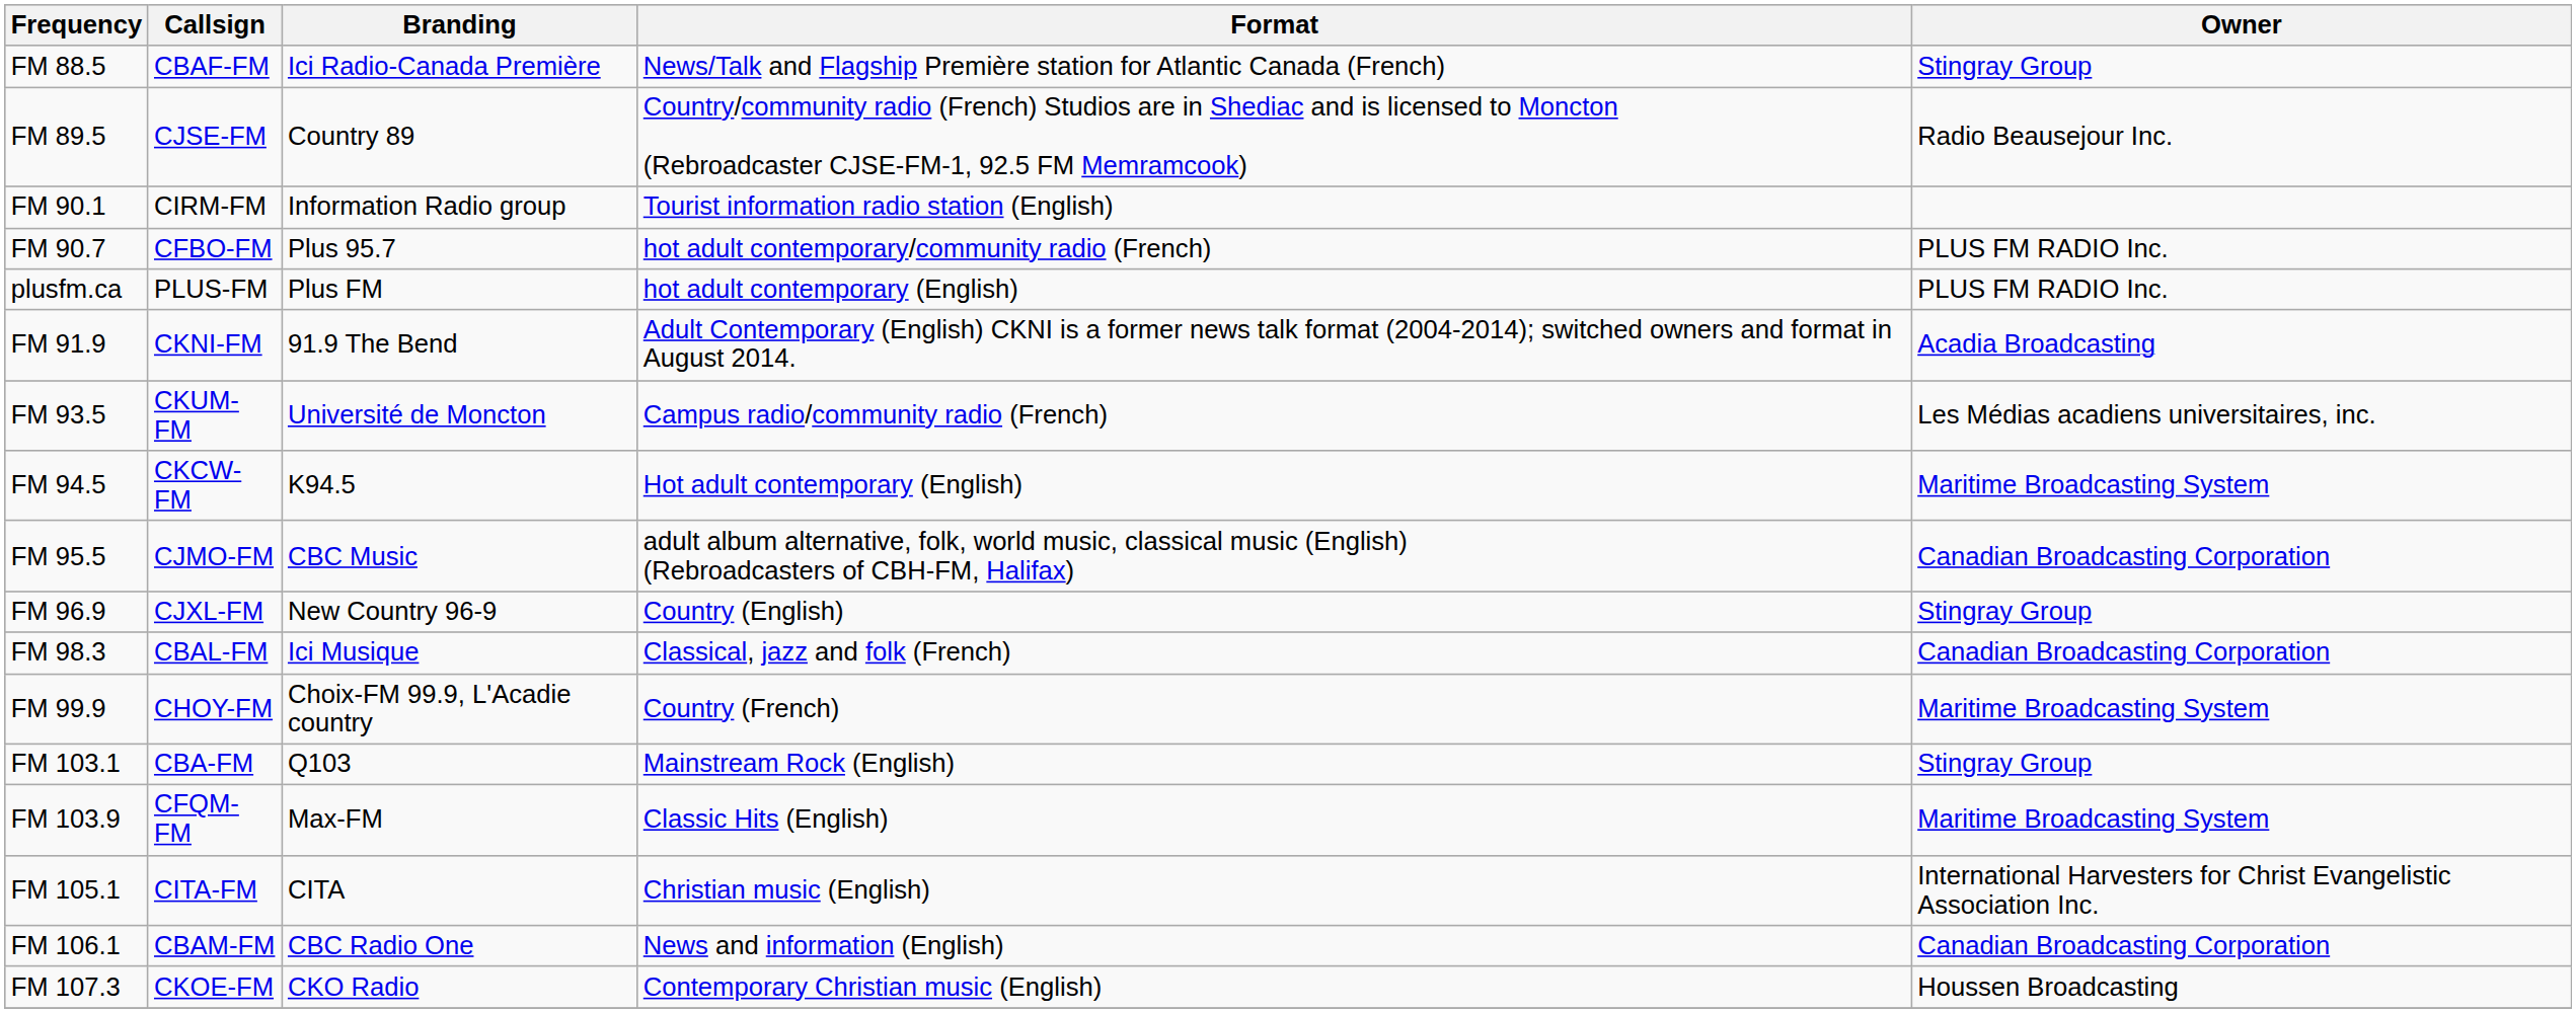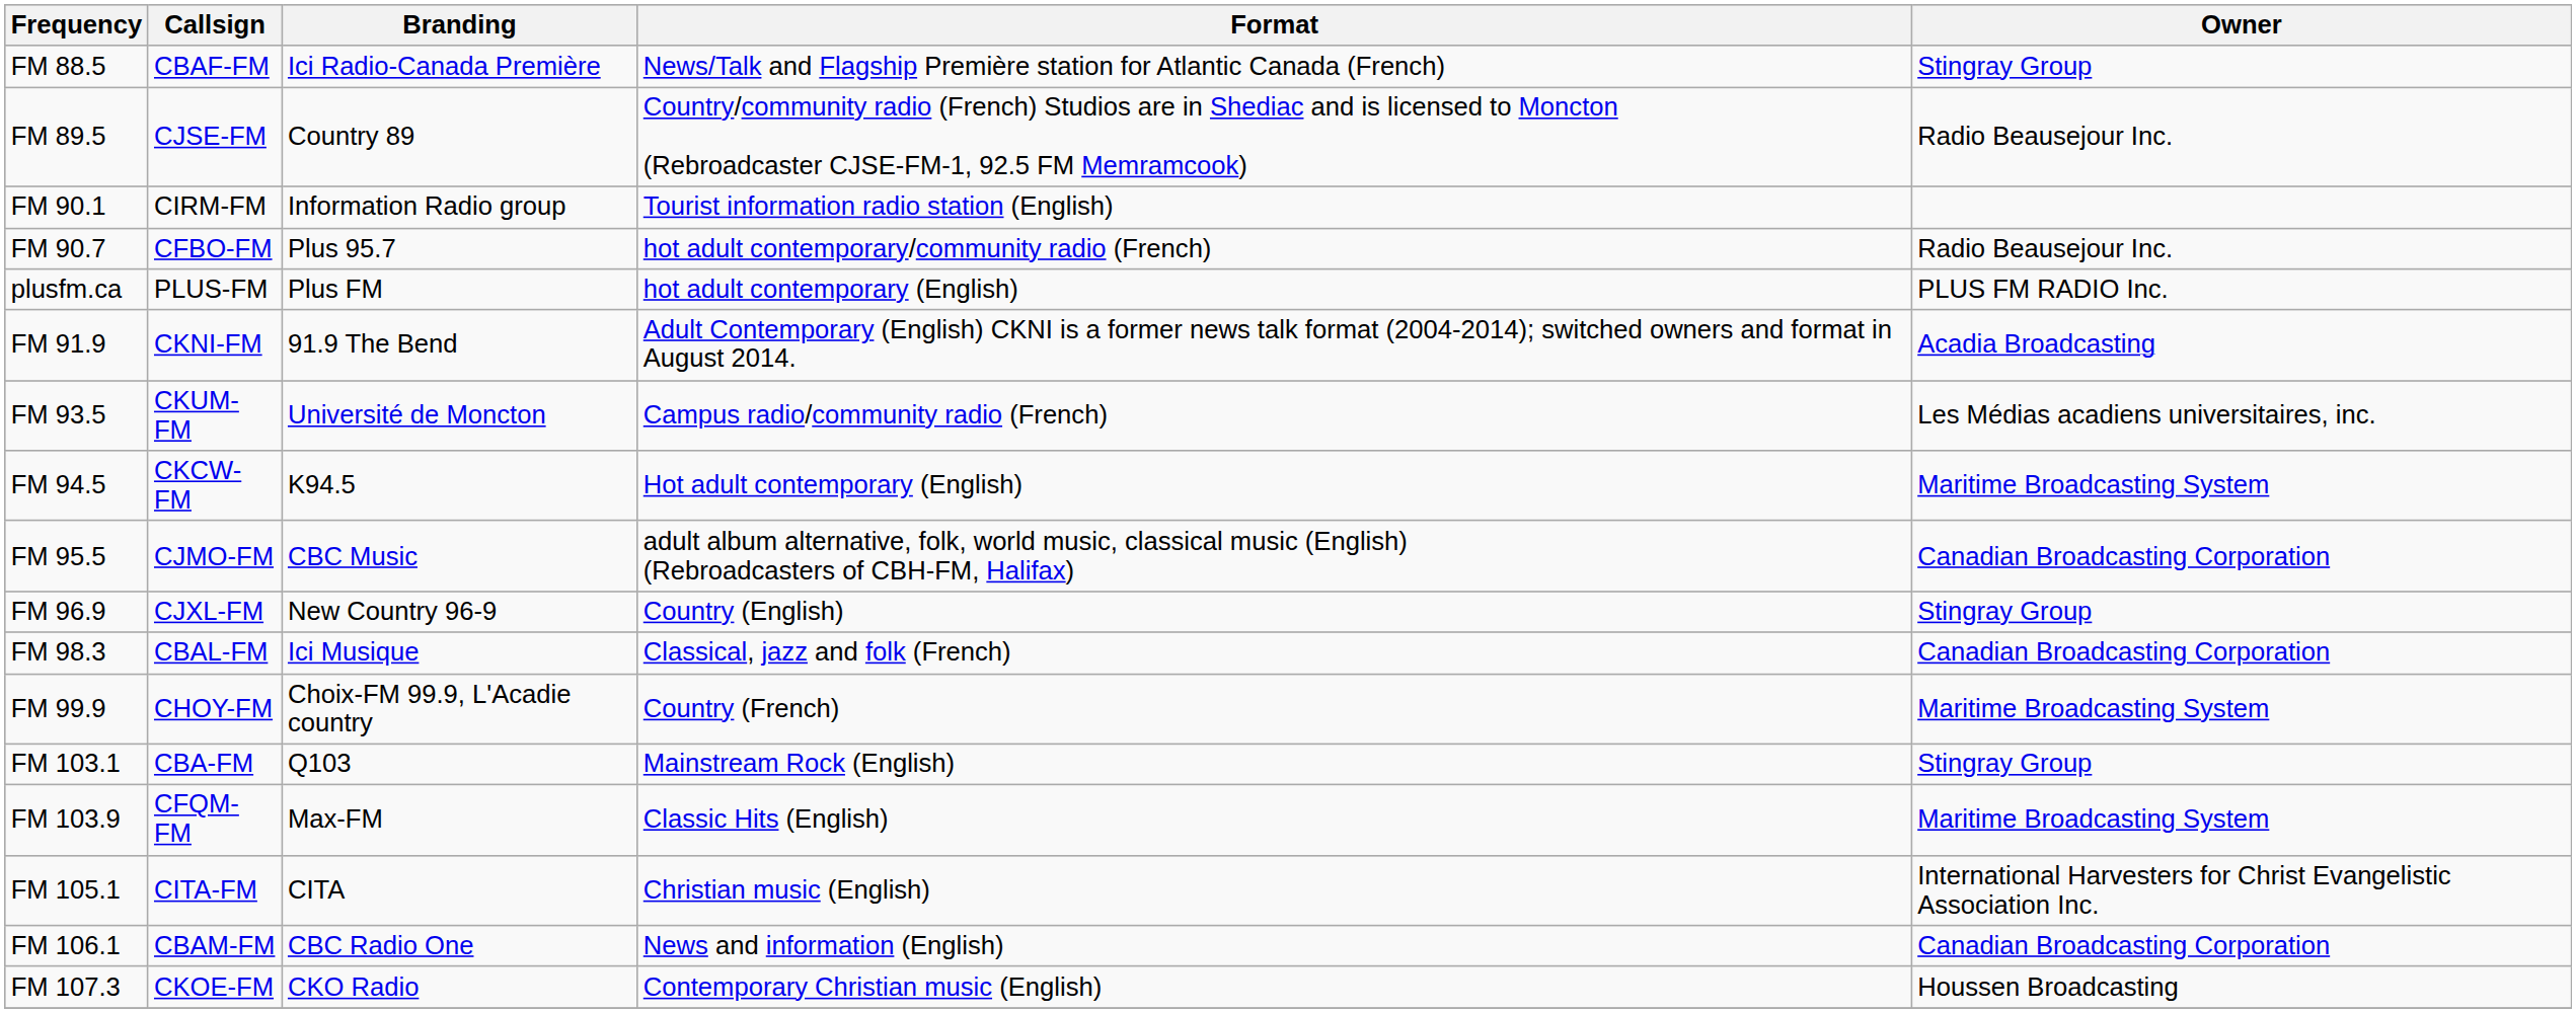 <table class="wikitable sortable" width="100%">
 <tr>
 <th>Frequency</th>
 <th>Callsign</th>
 <th>Branding</th>
 <th>Format</th>
 <th>Owner</th>
 </tr>
 <tr>
 <td>FM 88.5</td>
 <td><a href='#'>CBAF-FM</a></td>
 <td><a href='#'>Ici Radio-Canada Première</a></td>
 <td><a href='#'>News/Talk</a> and <a href='#'>Flagship</a> Première station for Atlantic Canada (French)</td>
 <td><a href='#'>Stingray Group</a></td>
 </tr>
 <tr>
 <td>FM 89.5</td>
 <td><a href='#'>CJSE-FM</a></td>
 <td>Country 89</td>
 <td><a href='#'>Country</a>/<a href='#'>community radio</a> (French) Studios are in <a href='#'>Shediac</a> and is licensed to <a href='#'>Moncton</a><br><br>(Rebroadcaster CJSE-FM-1, 92.5 FM <a href='#'>Memramcook</a>)</td>
 <td>Radio Beausejour Inc.</td>
 </tr>
 <tr>
 <td>FM 90.1</td>
 <td>CIRM-FM</td>
 <td>Information Radio group</td>
 <td><a href='#'>Tourist information radio station</a> (English)</td>
 <td></td>
 </tr>
 <tr>
 <td>FM 90.7</td>
 <td><a href='#'>CFBO-FM</a></td>
 <td>Plus 95.7</td>
 <td><a href='#'>hot adult contemporary</a>/<a href='#'>community radio</a> (French)</td>
-<td>PLUS FM RADIO Inc.</td>
+<td>Radio Beausejour Inc.</td>
 </tr>
 <tr>
 <td>plusfm.ca</td>
 <td>PLUS-FM</td>
 <td>Plus FM</td>
 <td><a href='#'>hot adult contemporary</a> (English)</td>
 <td>PLUS FM RADIO Inc.</td>
 </tr>
 <tr>
 <td>FM 91.9</td>
 <td><a href='#'>CKNI-FM</a></td>
 <td>91.9 The Bend</td>
 <td><a href='#'>Adult Contemporary</a> (English) CKNI is a former news talk format (2004-2014); switched owners and format in August 2014.</td>
 <td><a href='#'>Acadia Broadcasting</a></td>
 </tr>
 <tr>
 <td>FM 93.5</td>
 <td><a href='#'>CKUM-FM</a></td>
 <td><a href='#'>Université de Moncton</a></td>
 <td><a href='#'>Campus radio</a>/<a href='#'>community radio</a> (French)</td>
 <td>Les Médias acadiens universitaires, inc.</td>
 </tr>
 <tr>
 <td>FM 94.5</td>
 <td><a href='#'>CKCW-FM</a></td>
 <td>K94.5</td>
 <td><a href='#'>Hot adult contemporary</a> (English)</td>
 <td><a href='#'>Maritime Broadcasting System</a></td>
 </tr>
 <tr>
 <td>FM 95.5</td>
 <td><a href='#'>CJMO-FM</a></td>
 <td><a href='#'>CBC Music</a></td>
 <td>adult album alternative, folk, world music, classical music (English)<br>(Rebroadcasters of CBH-FM, <a href='#'>Halifax</a>)</td>
 <td><a href='#'>Canadian Broadcasting Corporation</a></td>
 </tr>
 <tr>
 <td>FM 96.9</td>
 <td><a href='#'>CJXL-FM</a></td>
 <td>New Country 96-9</td>
 <td><a href='#'>Country</a> (English)</td>
 <td><a href='#'>Stingray Group</a></td>
 </tr>
 <tr>
 <td>FM 98.3</td>
 <td><a href='#'>CBAL-FM</a></td>
 <td><a href='#'>Ici Musique</a></td>
 <td><a href='#'>Classical</a>, <a href='#'>jazz</a> and <a href='#'>folk</a> (French)</td>
 <td><a href='#'>Canadian Broadcasting Corporation</a></td>
 </tr>
 <tr>
 <td>FM 99.9</td>
 <td><a href='#'>CHOY-FM</a></td>
 <td>Choix-FM 99.9, L'Acadie country</td>
 <td><a href='#'>Country</a> (French)</td>
 <td><a href='#'>Maritime Broadcasting System</a></td>
 </tr>
 <tr>
 <td>FM 103.1</td>
 <td><a href='#'>CBA-FM</a></td>
 <td>Q103</td>
 <td><a href='#'>Mainstream Rock</a> (English)</td>
 <td><a href='#'>Stingray Group</a></td>
 </tr>
 <tr>
 <td>FM 103.9</td>
 <td><a href='#'>CFQM-FM</a></td>
 <td>Max-FM</td>
 <td><a href='#'>Classic Hits</a> (English)</td>
 <td><a href='#'>Maritime Broadcasting System</a></td>
 </tr>
 <tr>
 <td>FM 105.1</td>
 <td><a href='#'>CITA-FM</a></td>
 <td>CITA</td>
 <td><a href='#'>Christian music</a> (English)</td>
 <td>International Harvesters for Christ Evangelistic Association Inc.</td>
 </tr>
 <tr>
 <td>FM 106.1</td>
 <td><a href='#'>CBAM-FM</a></td>
 <td><a href='#'>CBC Radio One</a></td>
 <td><a href='#'>News</a> and <a href='#'>information</a> (English)</td>
 <td><a href='#'>Canadian Broadcasting Corporation</a></td>
 </tr>
 <tr>
 <td>FM 107.3</td>
 <td><a href='#'>CKOE-FM</a></td>
 <td><a href='#'>CKO Radio</a></td>
 <td><a href='#'>Contemporary Christian music</a> (English)</td>
 <td>Houssen Broadcasting</td>
 </tr>
 <tr>
 </tr>
 </table>
